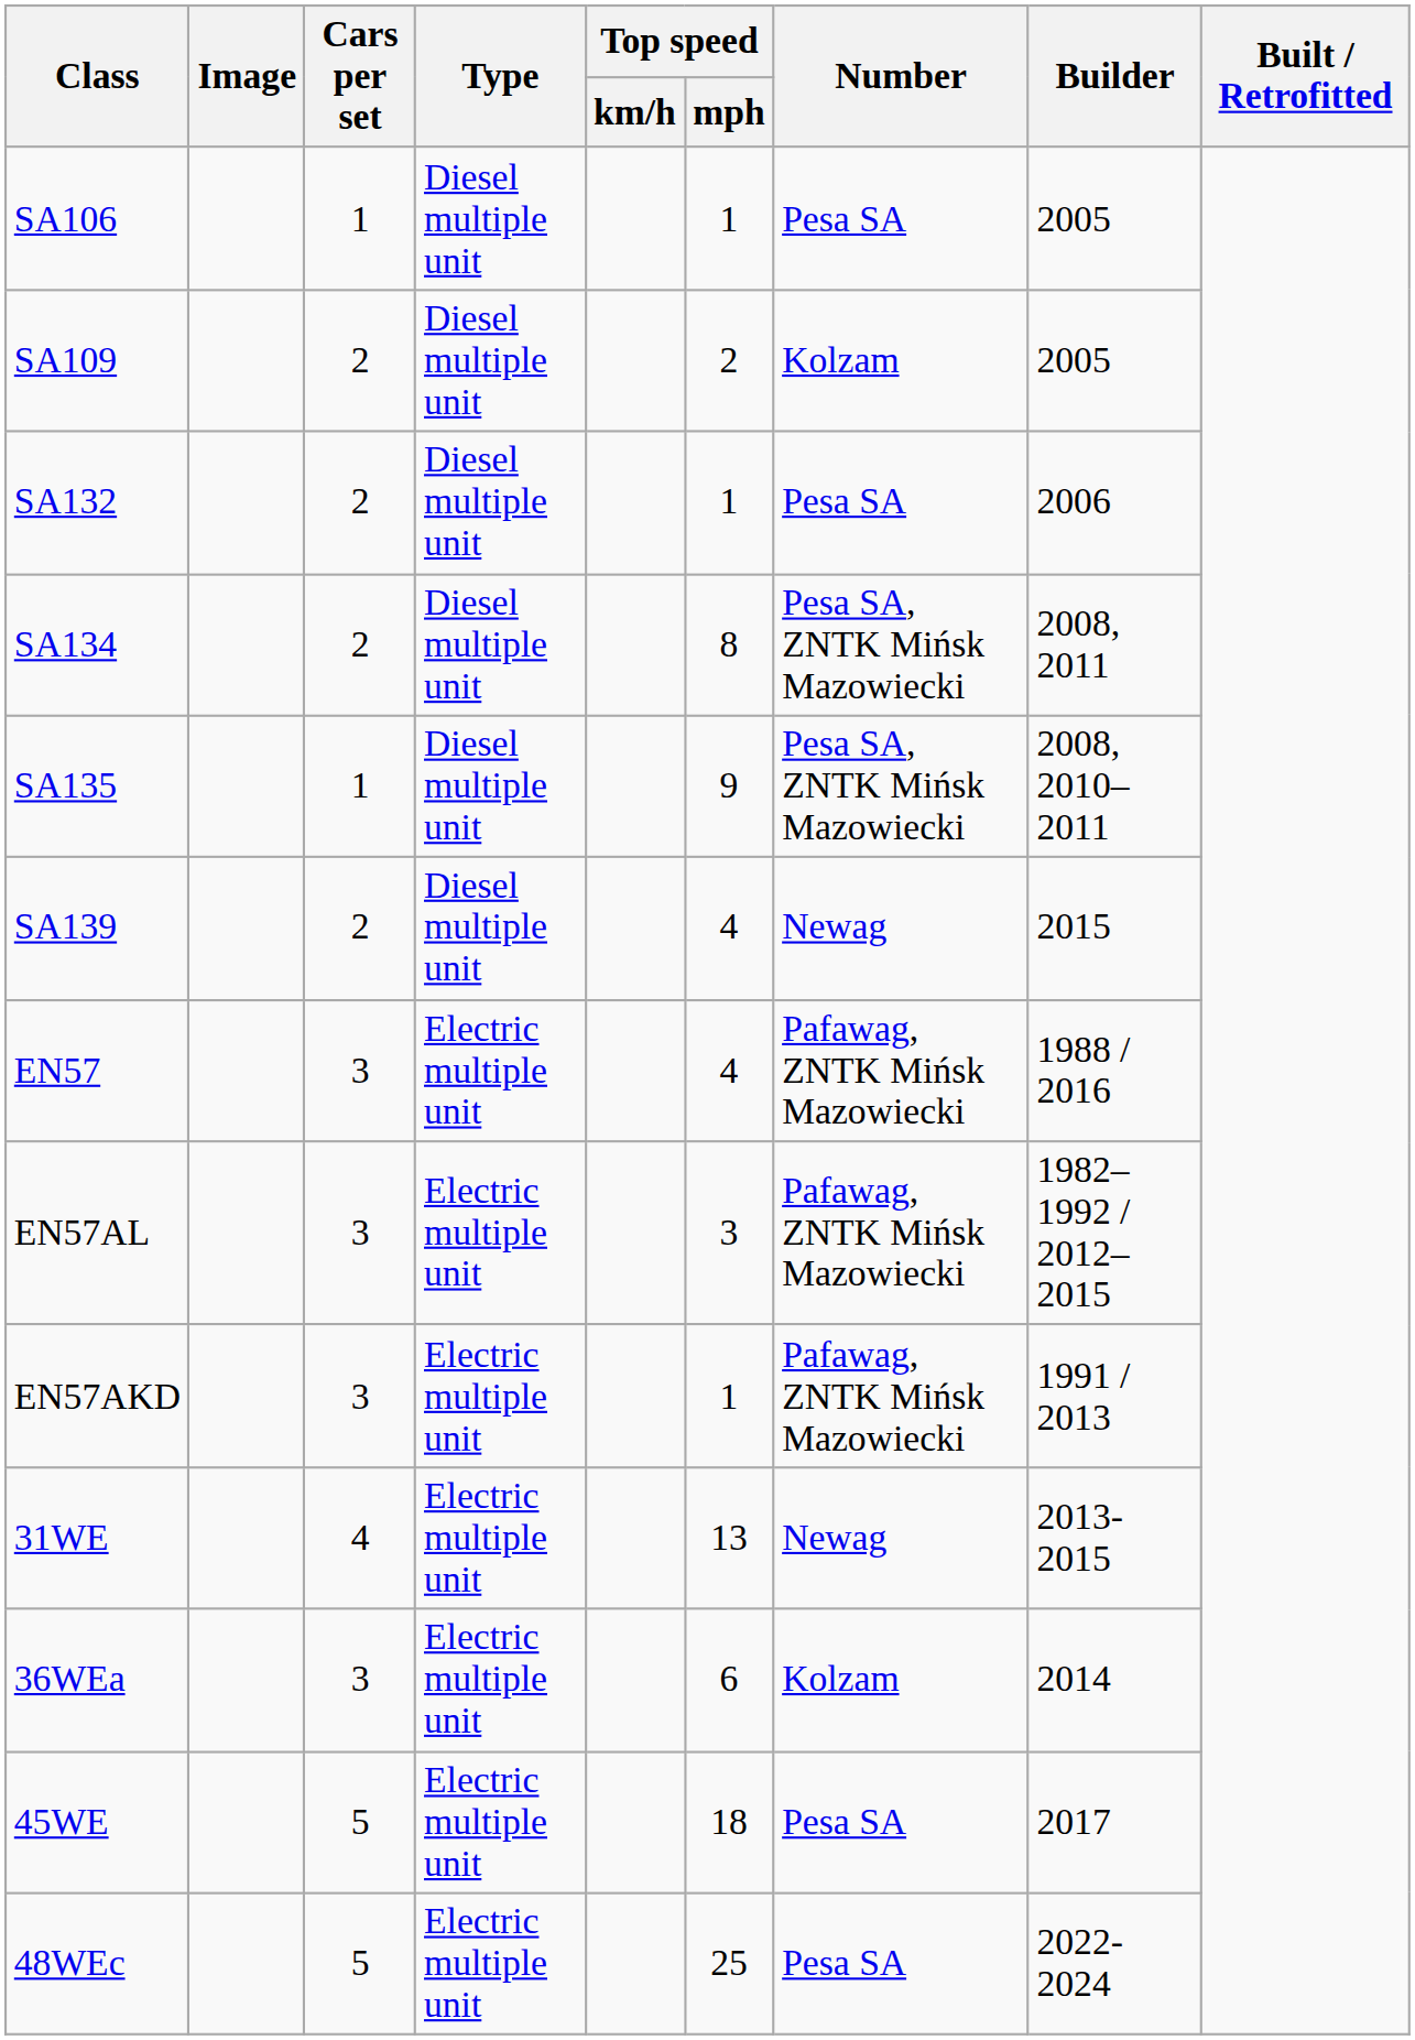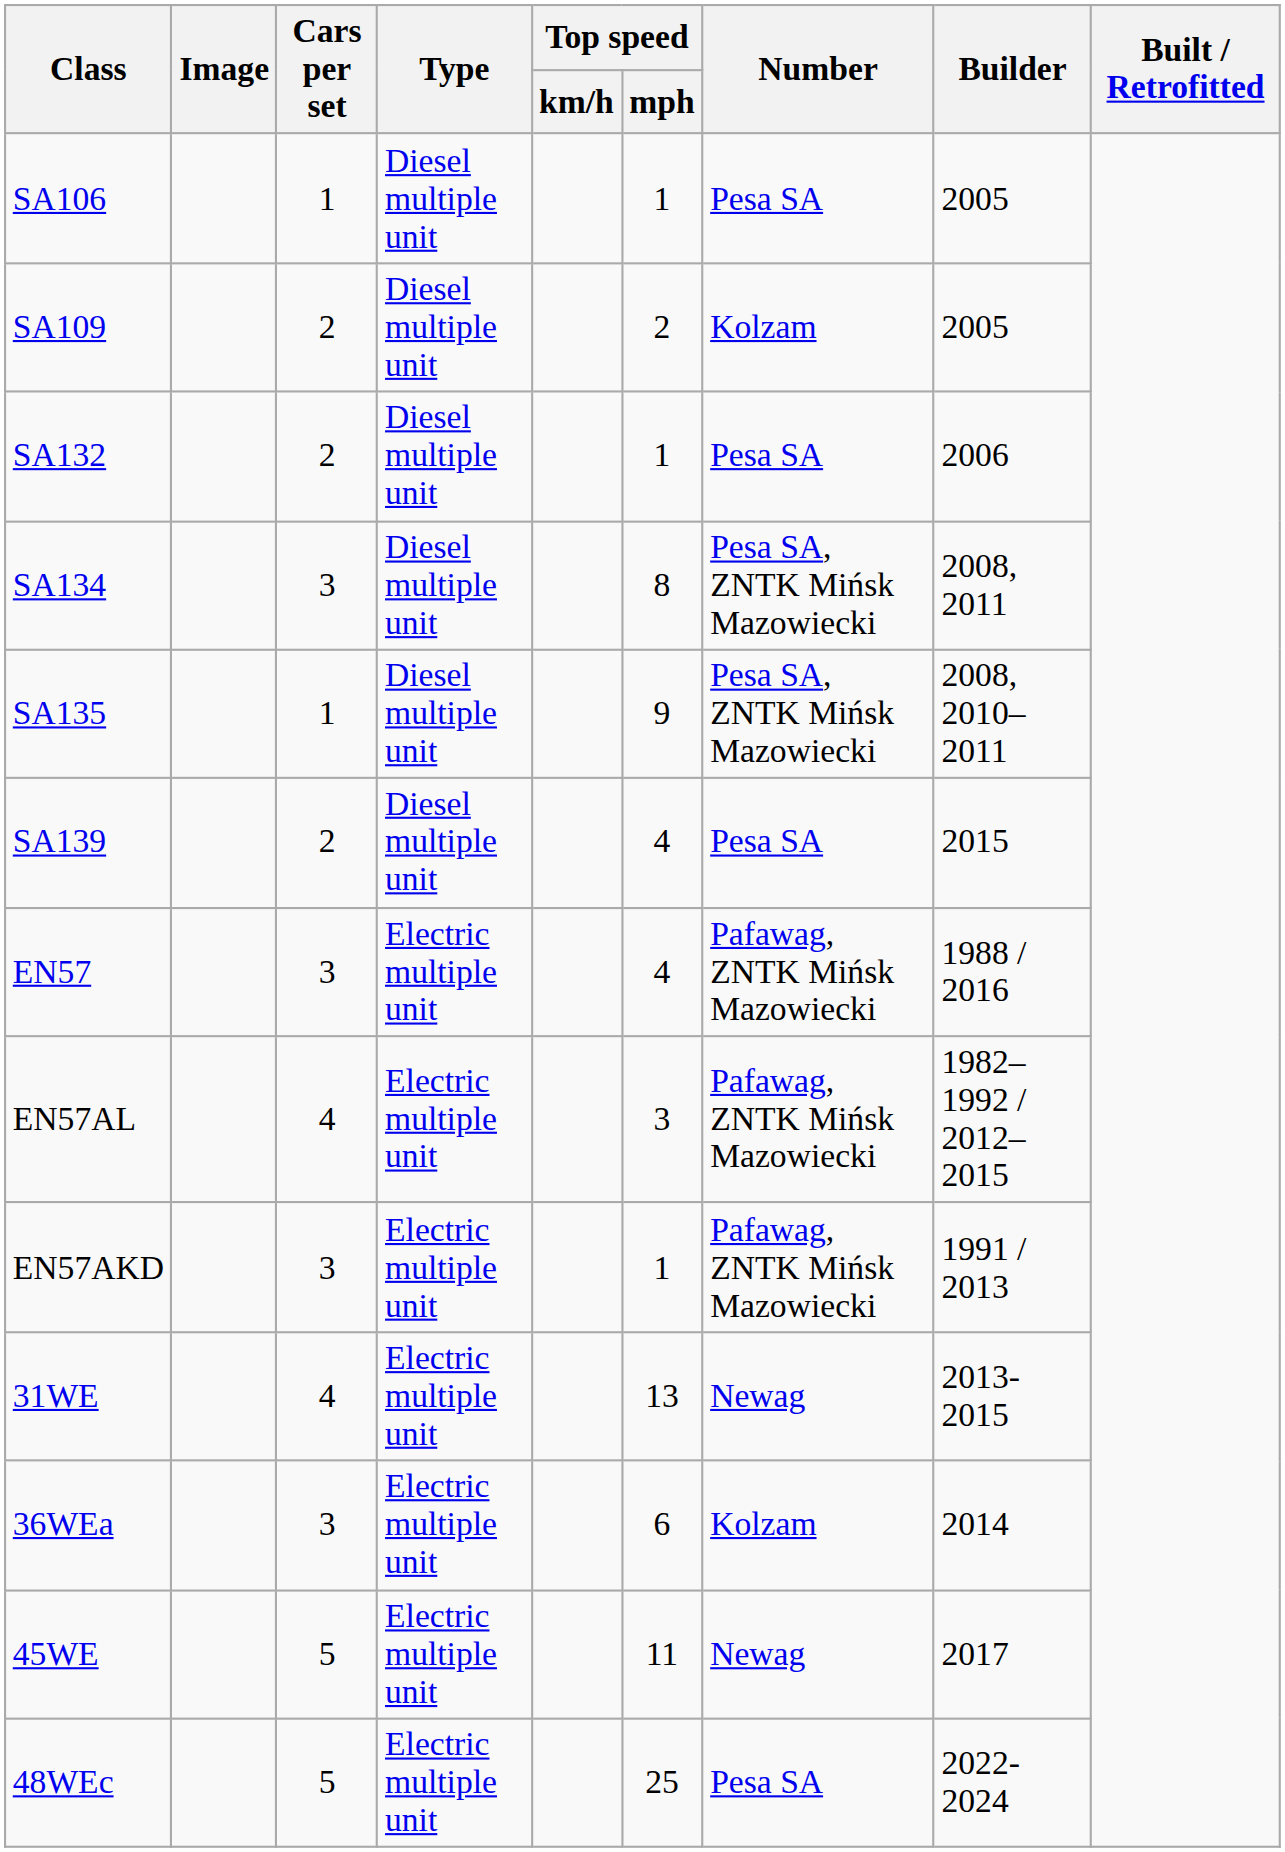 <table class="wikitable">
 <tr style="background:#f9f9f9;">
 <th rowspan="2">Class</th>
 <th rowspan="2">Image</th>
 <th rowspan="2">Cars per set</th>
 <th rowspan="2">Type</th>
 <th colspan="2">Top speed</th>
 <th rowspan="2">Number</th>
 <th rowspan="2">Builder</th>
 <th rowspan="2">Built / <a href='#'>Retrofitted</a></th>
 </tr>
 <tr style="background:#f9f9f9;">
 <th>km/h</th>
 <th>mph</th>
 </tr>
 <tr>
 <td><a href='#'>SA106</a></td>
 <td></td>
 <td align=center>1</td>
 <td><a href='#'>Diesel multiple unit</a></td>
 <td></td>
 <td align=center>1</td>
 <td><a href='#'>Pesa SA</a></td>
 <td>2005</td>
 </tr>
 <tr>
 <td><a href='#'>SA109</a></td>
 <td></td>
 <td align=center>2</td>
 <td><a href='#'>Diesel multiple unit</a></td>
 <td></td>
 <td align=center>2</td>
 <td><a href='#'>Kolzam</a></td>
 <td>2005</td>
 </tr>
 <tr>
 <td><a href='#'>SA132</a></td>
 <td></td>
 <td align=center>2</td>
 <td><a href='#'>Diesel multiple unit</a></td>
 <td></td>
 <td align=center>1</td>
 <td><a href='#'>Pesa SA</a></td>
 <td>2006</td>
 </tr>
 <tr>
 <td><a href='#'>SA134</a></td>
 <td></td>
-<td align=center>2</td>
+<td align=center>3</td>
 <td><a href='#'>Diesel multiple unit</a></td>
 <td></td>
 <td align=center>8</td>
 <td><a href='#'>Pesa SA</a>, ZNTK Mińsk Mazowiecki</td>
 <td>2008, 2011</td>
 </tr>
 <tr>
 <td><a href='#'>SA135</a></td>
 <td></td>
 <td align=center>1</td>
 <td><a href='#'>Diesel multiple unit</a></td>
 <td></td>
 <td align=center>9</td>
 <td><a href='#'>Pesa SA</a>, ZNTK Mińsk Mazowiecki</td>
 <td>2008, 2010–2011</td>
 </tr>
 <tr>
 <td><a href='#'>SA139</a></td>
 <td></td>
 <td align=center>2</td>
 <td><a href='#'>Diesel multiple unit</a></td>
 <td></td>
 <td align=center>4</td>
-<td><a href='#'>Newag</a></td>
+<td><a href='#'>Pesa SA</a></td>
 <td>2015</td>
 </tr>
 <tr>
 <td><a href='#'>EN57</a></td>
 <td></td>
 <td align=center>3</td>
 <td><a href='#'>Electric multiple unit</a></td>
 <td></td>
 <td align=center>4</td>
 <td><a href='#'>Pafawag</a>, ZNTK Mińsk Mazowiecki</td>
 <td>1988 / 2016</td>
 </tr>
 <tr>
 <td>EN57AL</td>
 <td></td>
-<td align=center>3</td>
+<td align=center>4</td>
 <td><a href='#'>Electric multiple unit</a></td>
 <td></td>
 <td align=center>3</td>
 <td><a href='#'>Pafawag</a>, ZNTK Mińsk Mazowiecki</td>
 <td>1982–1992 / 2012–2015</td>
 </tr>
 <tr>
 <td>EN57AKD</td>
 <td></td>
 <td align=center>3</td>
 <td><a href='#'>Electric multiple unit</a></td>
 <td></td>
 <td align=center>1</td>
 <td><a href='#'>Pafawag</a>, ZNTK Mińsk Mazowiecki</td>
 <td>1991 / 2013</td>
 </tr>
 <tr>
 <td><a href='#'>31WE</a></td>
 <td></td>
 <td align=center>4</td>
 <td><a href='#'>Electric multiple unit</a></td>
 <td></td>
 <td align=center>13</td>
 <td><a href='#'>Newag</a></td>
 <td>2013-2015</td>
 </tr>
 <tr>
 <td><a href='#'>36WEa</a></td>
 <td></td>
 <td align=center>3</td>
 <td><a href='#'>Electric multiple unit</a></td>
 <td></td>
 <td align=center>6</td>
 <td><a href='#'>Kolzam</a></td>
 <td>2014</td>
 </tr>
 <tr>
 <td><a href='#'>45WE</a></td>
 <td></td>
 <td align=center>5</td>
 <td><a href='#'>Electric multiple unit</a></td>
 <td></td>
-<td align=center>18</td>
-<td><a href='#'>Pesa SA</a></td>
+<td align=center>11</td>
+<td><a href='#'>Newag</a></td>
 <td>2017</td>
 </tr>
 <tr>
 <td><a href='#'>48WEc</a></td>
 <td></td>
 <td align=center>5</td>
 <td><a href='#'>Electric multiple unit</a></td>
 <td></td>
 <td align=center>25</td>
 <td><a href='#'>Pesa SA</a></td>
 <td>2022-2024</td>
 </tr>
 </table>
